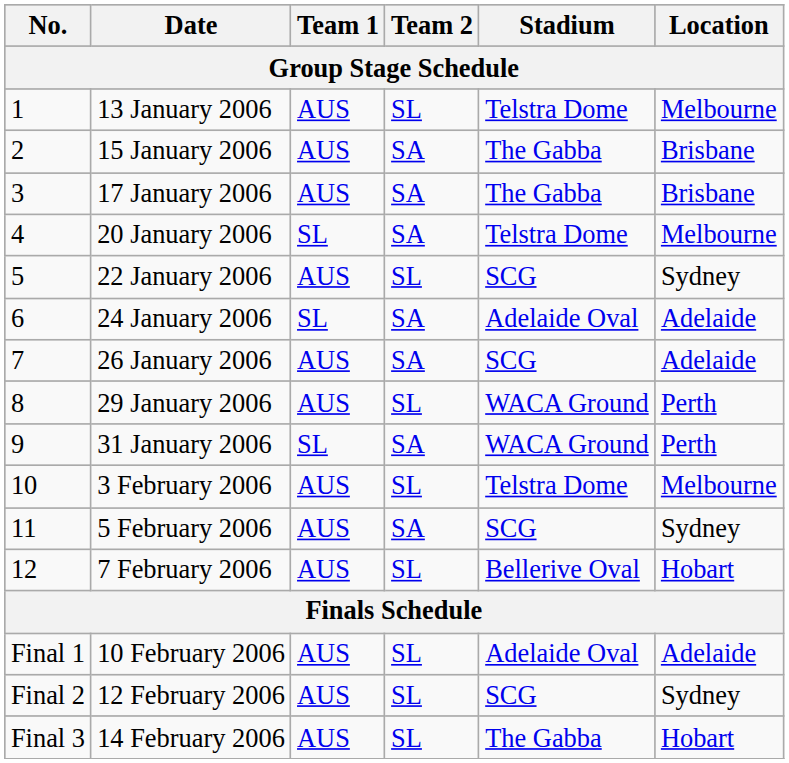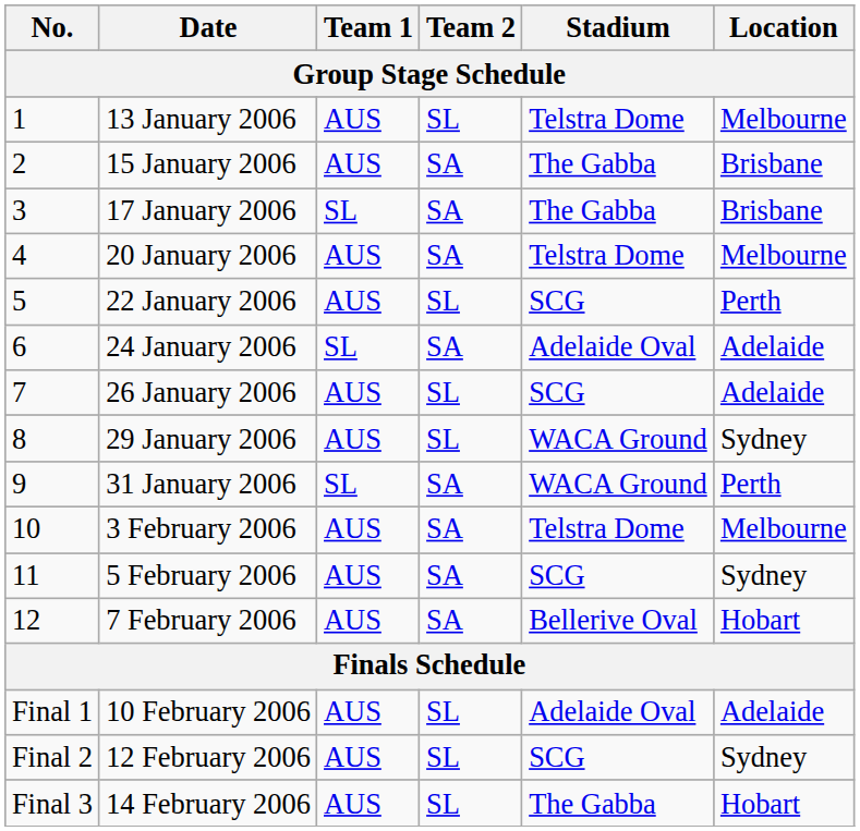 <table class="wikitable">
 <tr>
 <th>No.</th>
 <th>Date</th>
 <th>Team 1</th>
 <th>Team 2</th>
 <th>Stadium</th>
 <th>Location</th>
 </tr>
 <tr>
 <th colspan="6">Group Stage Schedule</th>
 </tr>
 <tr>
 <td>1</td>
 <td>13 January 2006</td>
 <td> <a href='#'>AUS</a></td>
 <td> <a href='#'>SL</a></td>
 <td><a href='#'>Telstra Dome</a></td>
 <td><a href='#'>Melbourne</a></td>
 </tr>
 <tr>
 <td>2</td>
 <td>15 January 2006</td>
 <td> <a href='#'>AUS</a></td>
 <td> <a href='#'>SA</a></td>
 <td><a href='#'>The Gabba</a></td>
 <td><a href='#'>Brisbane</a></td>
 </tr>
 <tr>
 <td>3</td>
 <td>17 January 2006</td>
-<td> <a href='#'>AUS</a></td>
+<td> <a href='#'>SL</a></td>
 <td> <a href='#'>SA</a></td>
 <td><a href='#'>The Gabba</a></td>
 <td><a href='#'>Brisbane</a></td>
 </tr>
 <tr>
 <td>4</td>
 <td>20 January 2006</td>
-<td> <a href='#'>SL</a></td>
+<td> <a href='#'>AUS</a></td>
 <td> <a href='#'>SA</a></td>
 <td><a href='#'>Telstra Dome</a></td>
 <td><a href='#'>Melbourne</a></td>
 </tr>
 <tr>
 <td>5</td>
 <td>22 January 2006</td>
 <td> <a href='#'>AUS</a></td>
 <td> <a href='#'>SL</a></td>
 <td><a href='#'>SCG</a></td>
-<td>Sydney</td>
+<td><a href='#'>Perth</a></td>
 </tr>
 <tr>
 <td>6</td>
 <td>24 January 2006</td>
 <td> <a href='#'>SL</a></td>
 <td> <a href='#'>SA</a></td>
 <td><a href='#'>Adelaide Oval</a></td>
 <td><a href='#'>Adelaide</a></td>
 </tr>
 <tr>
 <td>7</td>
 <td>26 January 2006</td>
 <td> <a href='#'>AUS</a></td>
-<td> <a href='#'>SA</a></td>
+<td> <a href='#'>SL</a></td>
 <td><a href='#'>SCG</a></td>
 <td><a href='#'>Adelaide</a></td>
 </tr>
 <tr>
 <td>8</td>
 <td>29 January 2006</td>
 <td> <a href='#'>AUS</a></td>
 <td> <a href='#'>SL</a></td>
 <td><a href='#'>WACA Ground</a></td>
-<td><a href='#'>Perth</a></td>
+<td>Sydney</td>
 </tr>
 <tr>
 <td>9</td>
 <td>31 January 2006</td>
 <td> <a href='#'>SL</a></td>
 <td> <a href='#'>SA</a></td>
 <td><a href='#'>WACA Ground</a></td>
 <td><a href='#'>Perth</a></td>
 </tr>
 <tr>
 <td>10</td>
 <td>3 February 2006</td>
 <td> <a href='#'>AUS</a></td>
-<td> <a href='#'>SL</a></td>
+<td> <a href='#'>SA</a></td>
 <td><a href='#'>Telstra Dome</a></td>
 <td><a href='#'>Melbourne</a></td>
 </tr>
 <tr>
 <td>11</td>
 <td>5 February 2006</td>
 <td> <a href='#'>AUS</a></td>
 <td> <a href='#'>SA</a></td>
 <td><a href='#'>SCG</a></td>
 <td>Sydney</td>
 </tr>
 <tr>
 <td>12</td>
 <td>7 February 2006</td>
 <td> <a href='#'>AUS</a></td>
-<td> <a href='#'>SL</a></td>
+<td> <a href='#'>SA</a></td>
 <td><a href='#'>Bellerive Oval</a></td>
 <td><a href='#'>Hobart</a></td>
 </tr>
 <tr>
 <th colspan="6">Finals Schedule</th>
 </tr>
 <tr>
 <td>Final 1</td>
 <td>10 February 2006</td>
 <td> <a href='#'>AUS</a></td>
 <td> <a href='#'>SL</a></td>
 <td><a href='#'>Adelaide Oval</a></td>
 <td><a href='#'>Adelaide</a></td>
 </tr>
 <tr>
 <td>Final 2</td>
 <td>12 February 2006</td>
 <td> <a href='#'>AUS</a></td>
 <td> <a href='#'>SL</a></td>
 <td><a href='#'>SCG</a></td>
 <td>Sydney</td>
 </tr>
 <tr>
 <td>Final 3</td>
 <td>14 February 2006</td>
 <td> <a href='#'>AUS</a></td>
 <td> <a href='#'>SL</a></td>
 <td><a href='#'>The Gabba</a></td>
 <td><a href='#'>Hobart</a></td>
 </tr>
 <tr>
 </tr>
 </table>
